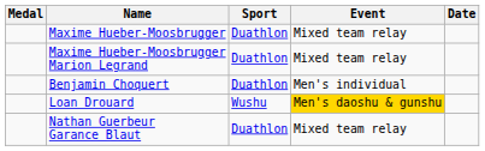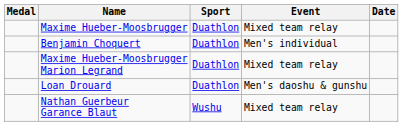 <table class="wikitable sortable" style="font-size: 95%;">
 <tr>
 <th>Medal</th>
 <th>Name</th>
 <th>Sport</th>
 <th>Event</th>
 <th>Date</th>
 </tr>
 <tr>
 <td></td>
 <td><a href='#'>Maxime Hueber-Moosbrugger</a></td>
 <td><a href='#'>Duathlon</a></td>
 <td>Mixed team relay</td>
 <td></td>
 </tr>
 <tr>
 <td></td>
+<td><a href='#'>Benjamin Choquert</a></td>
+<td><a href='#'>Duathlon</a></td>
+<td>Men's individual</td>
+<td></td>
+</tr>
+<tr>
+<td></td>
 <td><a href='#'>Maxime Hueber-Moosbrugger</a><br><a href='#'>Marion Legrand</a></td>
 <td><a href='#'>Duathlon</a></td>
 <td>Mixed team relay</td>
 <td></td>
 </tr>
 <tr>
 <td></td>
-<td><a href='#'>Benjamin Choquert</a></td>
+<td><a href='#'>Loan Drouard</a></td>
 <td><a href='#'>Duathlon</a></td>
-<td>Men's individual</td>
-<td></td>
-</tr>
-<tr>
-<td></td>
-<td><a href='#'>Loan Drouard</a></td>
-<td><a href='#'>Wushu</a></td>
-<td style="background: gold;">Men's daoshu & gunshu</td>
+<td>Men's daoshu & gunshu</td>
 <td></td>
 </tr>
 <tr>
 <td></td>
 <td><a href='#'>Nathan Guerbeur</a><br><a href='#'>Garance Blaut</a></td>
-<td><a href='#'>Duathlon</a></td>
+<td><a href='#'>Wushu</a></td>
 <td>Mixed team relay</td>
 <td></td>
 </tr>
 </table>
